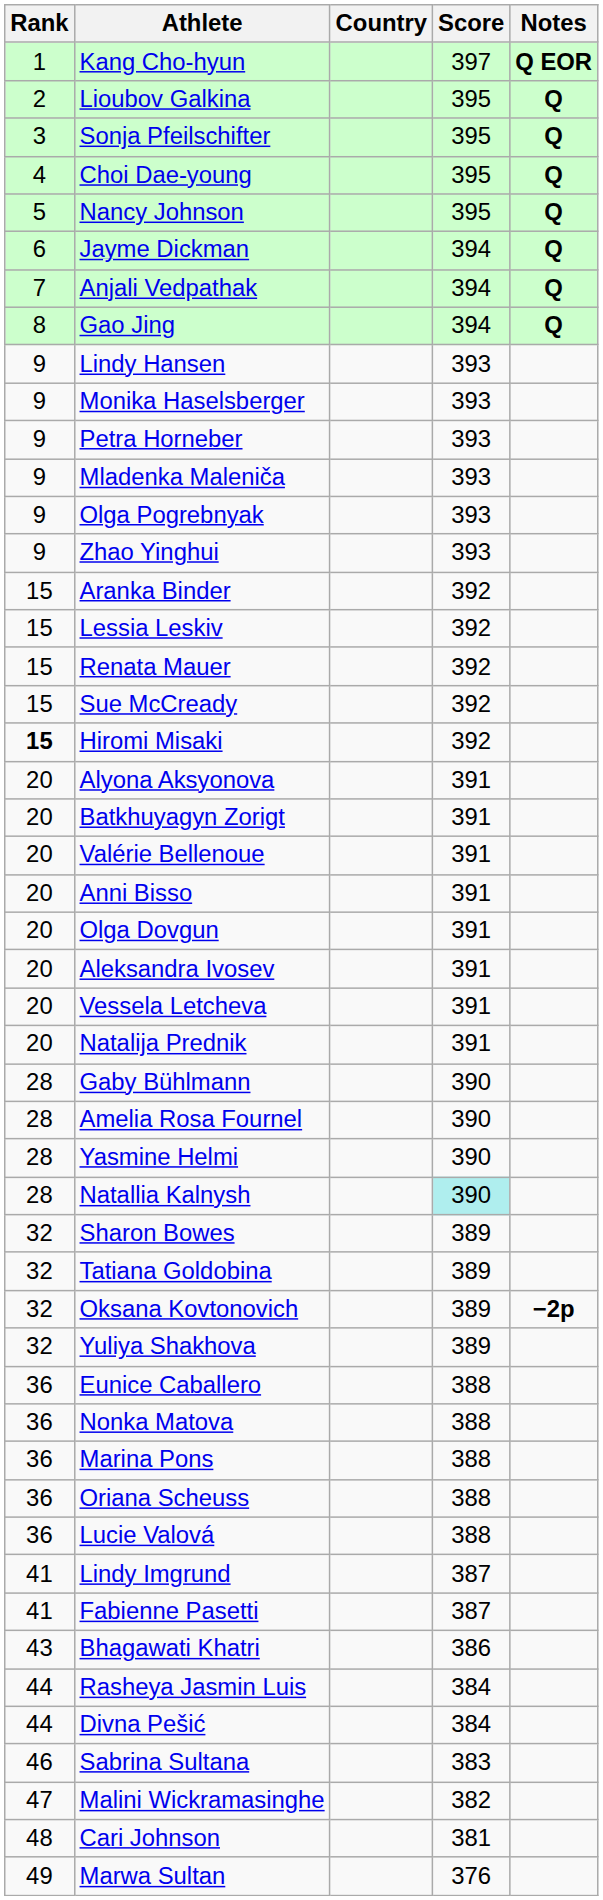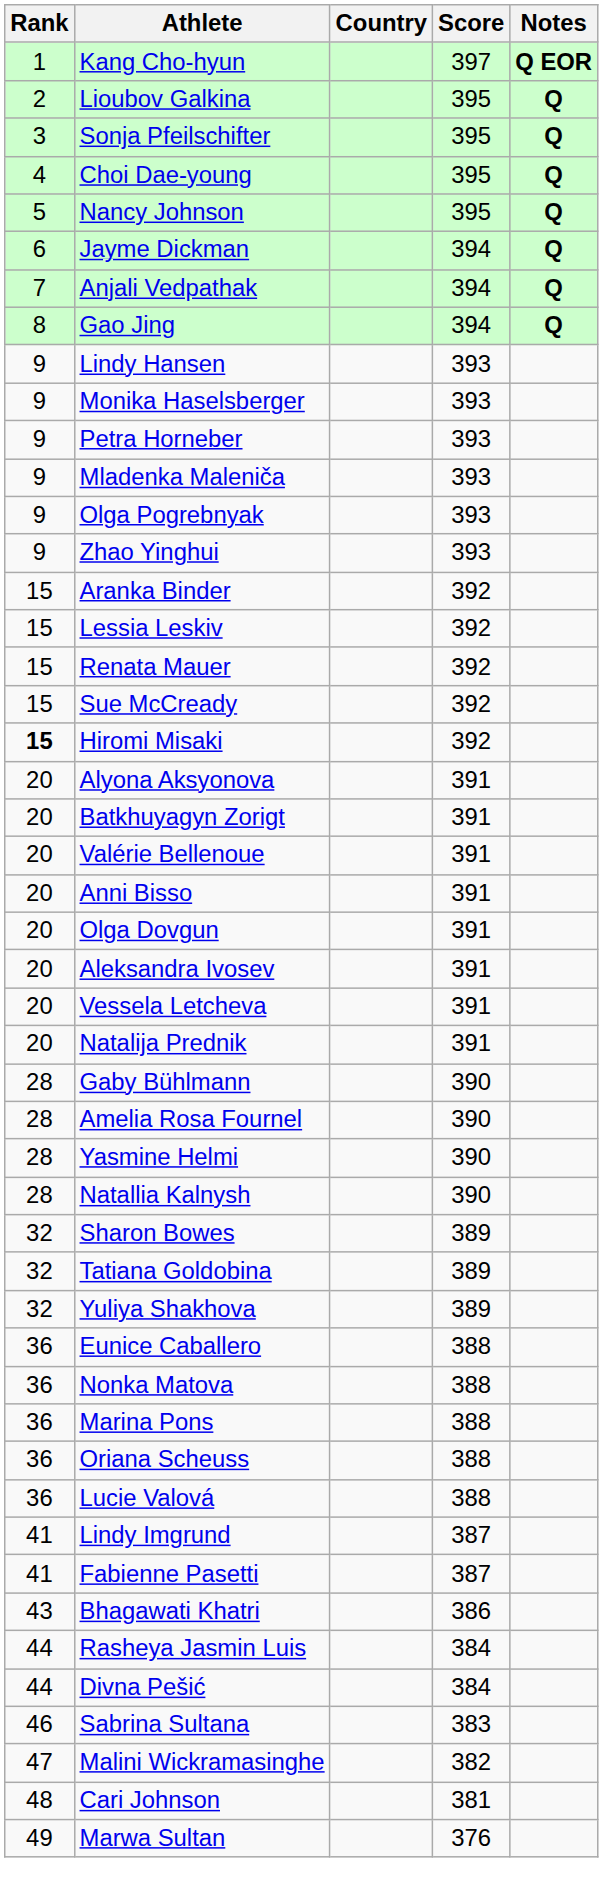 <table class="wikitable sortable" style="text-align: center">
 <tr>
 <th>Rank</th>
 <th>Athlete</th>
 <th>Country</th>
 <th>Score</th>
 <th class="unsortable">Notes</th>
 </tr>
 <tr bgcolor=#ccffcc>
 <td>1</td>
 <td align=left><a href='#'>Kang Cho-hyun</a></td>
 <td align=left></td>
 <td>397</td>
 <td><strong>Q EOR</strong></td>
 </tr>
 <tr bgcolor=#ccffcc>
 <td>2</td>
 <td align=left><a href='#'>Lioubov Galkina</a></td>
 <td align=left></td>
 <td>395</td>
 <td><strong>Q</strong></td>
 </tr>
 <tr bgcolor=#ccffcc>
 <td>3</td>
 <td align=left><a href='#'>Sonja Pfeilschifter</a></td>
 <td align=left></td>
 <td>395</td>
 <td><strong>Q</strong></td>
 </tr>
 <tr bgcolor=#ccffcc>
 <td>4</td>
 <td align=left><a href='#'>Choi Dae-young</a></td>
 <td align=left></td>
 <td>395</td>
 <td><strong>Q</strong></td>
 </tr>
 <tr bgcolor=#ccffcc>
 <td>5</td>
 <td align=left><a href='#'>Nancy Johnson</a></td>
 <td align=left></td>
 <td>395</td>
 <td><strong>Q</strong></td>
 </tr>
 <tr bgcolor=#ccffcc>
 <td>6</td>
 <td align=left><a href='#'>Jayme Dickman</a></td>
 <td align=left></td>
 <td>394</td>
 <td><strong>Q</strong></td>
 </tr>
 <tr bgcolor=#ccffcc>
 <td>7</td>
 <td align=left><a href='#'>Anjali Vedpathak</a></td>
 <td align=left></td>
 <td>394</td>
 <td><strong>Q</strong></td>
 </tr>
 <tr bgcolor=#ccffcc>
 <td>8</td>
 <td align=left><a href='#'>Gao Jing</a></td>
 <td align=left></td>
 <td>394</td>
 <td><strong>Q</strong></td>
 </tr>
 <tr>
 <td>9</td>
 <td align=left><a href='#'>Lindy Hansen</a></td>
 <td align=left></td>
 <td>393</td>
 <td></td>
 </tr>
 <tr>
 <td>9</td>
 <td align=left><a href='#'>Monika Haselsberger</a></td>
 <td align=left></td>
 <td>393</td>
 <td></td>
 </tr>
 <tr>
 <td>9</td>
 <td align=left><a href='#'>Petra Horneber</a></td>
 <td align=left></td>
 <td>393</td>
 <td></td>
 </tr>
 <tr>
 <td>9</td>
 <td align=left><a href='#'>Mladenka Maleniča</a></td>
 <td align=left></td>
 <td>393</td>
 <td></td>
 </tr>
 <tr>
 <td>9</td>
 <td align=left><a href='#'>Olga Pogrebnyak</a></td>
 <td align=left></td>
 <td>393</td>
 <td></td>
 </tr>
 <tr>
 <td>9</td>
 <td align=left><a href='#'>Zhao Yinghui</a></td>
 <td align=left></td>
 <td>393</td>
 <td></td>
 </tr>
 <tr>
 <td>15</td>
 <td align=left><a href='#'>Aranka Binder</a></td>
 <td align=left></td>
 <td>392</td>
 <td></td>
 </tr>
 <tr>
 <td>15</td>
 <td align=left><a href='#'>Lessia Leskiv</a></td>
 <td align=left></td>
 <td>392</td>
 <td></td>
 </tr>
 <tr>
 <td>15</td>
 <td align=left><a href='#'>Renata Mauer</a></td>
 <td align=left></td>
 <td>392</td>
 <td></td>
 </tr>
 <tr>
 <td>15</td>
 <td align=left><a href='#'>Sue McCready</a></td>
 <td align=left></td>
 <td>392</td>
 <td></td>
 </tr>
 <tr>
 <td><strong>15</strong></td>
 <td align=left><a href='#'>Hiromi Misaki</a></td>
 <td align=left></td>
 <td>392</td>
 <td></td>
 </tr>
 <tr>
 <td>20</td>
 <td align=left><a href='#'>Alyona Aksyonova</a></td>
 <td align=left></td>
 <td>391</td>
 <td></td>
 </tr>
 <tr>
 <td>20</td>
 <td align=left><a href='#'>Batkhuyagyn Zorigt</a></td>
 <td align=left></td>
 <td>391</td>
 <td></td>
 </tr>
 <tr>
 <td>20</td>
 <td align=left><a href='#'>Valérie Bellenoue</a></td>
 <td align=left></td>
 <td>391</td>
 <td></td>
 </tr>
 <tr>
 <td>20</td>
 <td align=left><a href='#'>Anni Bisso</a></td>
 <td align=left></td>
 <td>391</td>
 <td></td>
 </tr>
 <tr>
 <td>20</td>
 <td align=left><a href='#'>Olga Dovgun</a></td>
 <td align=left></td>
 <td>391</td>
 <td></td>
 </tr>
 <tr>
 <td>20</td>
 <td align=left><a href='#'>Aleksandra Ivosev</a></td>
 <td align=left></td>
 <td>391</td>
 <td></td>
 </tr>
 <tr>
 <td>20</td>
 <td align=left><a href='#'>Vessela Letcheva</a></td>
 <td align=left></td>
 <td>391</td>
 <td></td>
 </tr>
 <tr>
 <td>20</td>
 <td align=left><a href='#'>Natalija Prednik</a></td>
 <td align=left></td>
 <td>391</td>
 <td></td>
 </tr>
 <tr>
 <td>28</td>
 <td align=left><a href='#'>Gaby Bühlmann</a></td>
 <td align=left></td>
 <td>390</td>
 <td></td>
 </tr>
 <tr>
 <td>28</td>
 <td align=left><a href='#'>Amelia Rosa Fournel</a></td>
 <td align=left></td>
 <td>390</td>
 <td></td>
 </tr>
 <tr>
 <td>28</td>
 <td align=left><a href='#'>Yasmine Helmi</a></td>
 <td align=left></td>
 <td>390</td>
 <td></td>
 </tr>
 <tr>
 <td>28</td>
 <td align=left><a href='#'>Natallia Kalnysh</a></td>
 <td align=left></td>
-<td style="background: paleturquoise;">390</td>
+<td>390</td>
 <td></td>
 </tr>
 <tr>
 <td>32</td>
 <td align=left><a href='#'>Sharon Bowes</a></td>
 <td align=left></td>
 <td>389</td>
 <td></td>
 </tr>
 <tr>
 <td>32</td>
 <td align=left><a href='#'>Tatiana Goldobina</a></td>
 <td align=left></td>
 <td>389</td>
 <td></td>
-</tr>
-<tr>
-<td>32</td>
-<td align=left><a href='#'>Oksana Kovtonovich</a></td>
-<td align=left></td>
-<td>389</td>
-<td><strong>−2p</strong></td>
 </tr>
 <tr>
 <td>32</td>
 <td align=left><a href='#'>Yuliya Shakhova</a></td>
 <td align=left></td>
 <td>389</td>
 <td></td>
 </tr>
 <tr>
 <td>36</td>
 <td align=left><a href='#'>Eunice Caballero</a></td>
 <td align=left></td>
 <td>388</td>
 <td></td>
 </tr>
 <tr>
 <td>36</td>
 <td align=left><a href='#'>Nonka Matova</a></td>
 <td align=left></td>
 <td>388</td>
 <td></td>
 </tr>
 <tr>
 <td>36</td>
 <td align=left><a href='#'>Marina Pons</a></td>
 <td align=left></td>
 <td>388</td>
 <td></td>
 </tr>
 <tr>
 <td>36</td>
 <td align=left><a href='#'>Oriana Scheuss</a></td>
 <td align=left></td>
 <td>388</td>
 <td></td>
 </tr>
 <tr>
 <td>36</td>
 <td align=left><a href='#'>Lucie Valová</a></td>
 <td align=left></td>
 <td>388</td>
 <td></td>
 </tr>
 <tr>
 <td>41</td>
 <td align=left><a href='#'>Lindy Imgrund</a></td>
 <td align=left></td>
 <td>387</td>
 <td></td>
 </tr>
 <tr>
 <td>41</td>
 <td align=left><a href='#'>Fabienne Pasetti</a></td>
 <td align=left></td>
 <td>387</td>
 <td></td>
 </tr>
 <tr>
 <td>43</td>
 <td align=left><a href='#'>Bhagawati Khatri</a></td>
 <td align=left></td>
 <td>386</td>
 <td></td>
 </tr>
 <tr>
 <td>44</td>
 <td align=left><a href='#'>Rasheya Jasmin Luis</a></td>
 <td align=left></td>
 <td>384</td>
 <td></td>
 </tr>
 <tr>
 <td>44</td>
 <td align=left><a href='#'>Divna Pešić</a></td>
 <td align=left></td>
 <td>384</td>
 <td></td>
 </tr>
 <tr>
 <td>46</td>
 <td align=left><a href='#'>Sabrina Sultana</a></td>
 <td align=left></td>
 <td>383</td>
 <td></td>
 </tr>
 <tr>
 <td>47</td>
 <td align=left><a href='#'>Malini Wickramasinghe</a></td>
 <td align=left></td>
 <td>382</td>
 <td></td>
 </tr>
 <tr>
 <td>48</td>
 <td align=left><a href='#'>Cari Johnson</a></td>
 <td align=left></td>
 <td>381</td>
 <td></td>
 </tr>
 <tr>
 <td>49</td>
 <td align=left><a href='#'>Marwa Sultan</a></td>
 <td align=left></td>
 <td>376</td>
 <td></td>
 </tr>
 </table>
